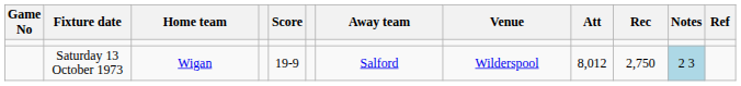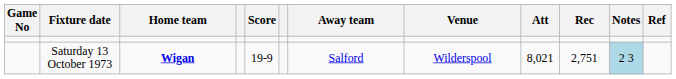 <table class="wikitable" style="text-align:center;">
 <tr>
 <th width=20 abbr="No">Game No</th>
 <th width=100 abbr="Date">Fixture date</th>
 <th width=150 abbr="Home team">Home team</th>
 <th width=5 abbr="space"></th>
 <th width=20 abbr="Score">Score</th>
 <th width=5 abbr="space"></th>
 <th width=150 abbr="Away team">Away team</th>
 <th width=150 abbr="Venue">Venue</th>
 <th width=45 abbr="Att">Att</th>
 <th width=60 abbr="Rec">Rec</th>
 <th width=20 abbr="Notes">Notes</th>
 <th width=30 abbr="Ref">Ref</th>
 </tr>
 <tr>
 <td></td>
 <td></td>
 <td></td>
 <td></td>
 <td></td>
 <td></td>
 <td></td>
 <td></td>
 <td></td>
 <td></td>
 <td></td>
 </tr>
 <tr>
 <td></td>
 <td>Saturday 13 October 1973</td>
-<td><a href='#'>Wigan</a></td>
+<td><strong><a href='#'>Wigan</a></strong></td>
 <td></td>
 <td>19-9</td>
 <td></td>
 <td><a href='#'>Salford</a></td>
 <td><a href='#'>Wilderspool</a></td>
-<td>8,012</td>
-<td>2,750</td>
+<td>8,021</td>
+<td>2,751</td>
 <td style="background: lightblue;">2 3</td>
 <td></td>
 </tr>
 </table>
